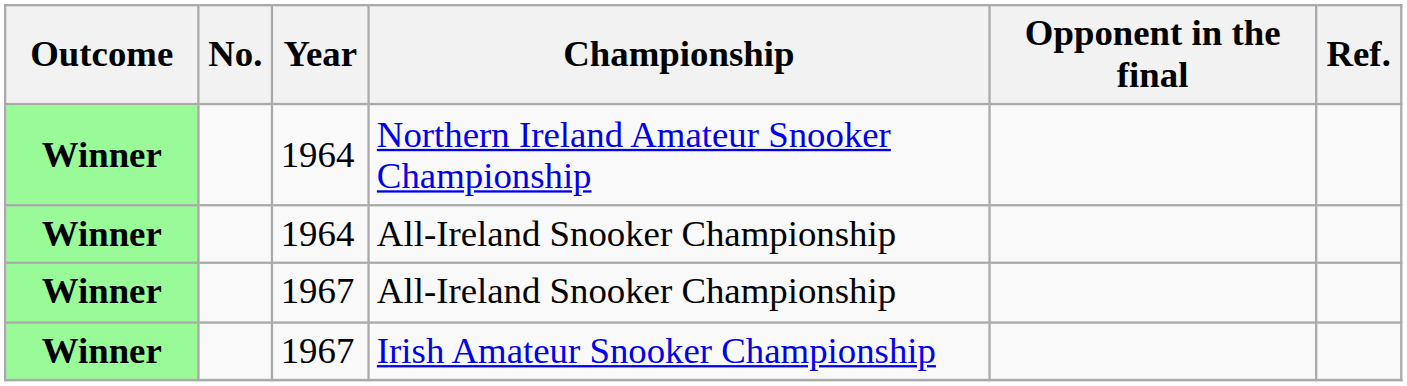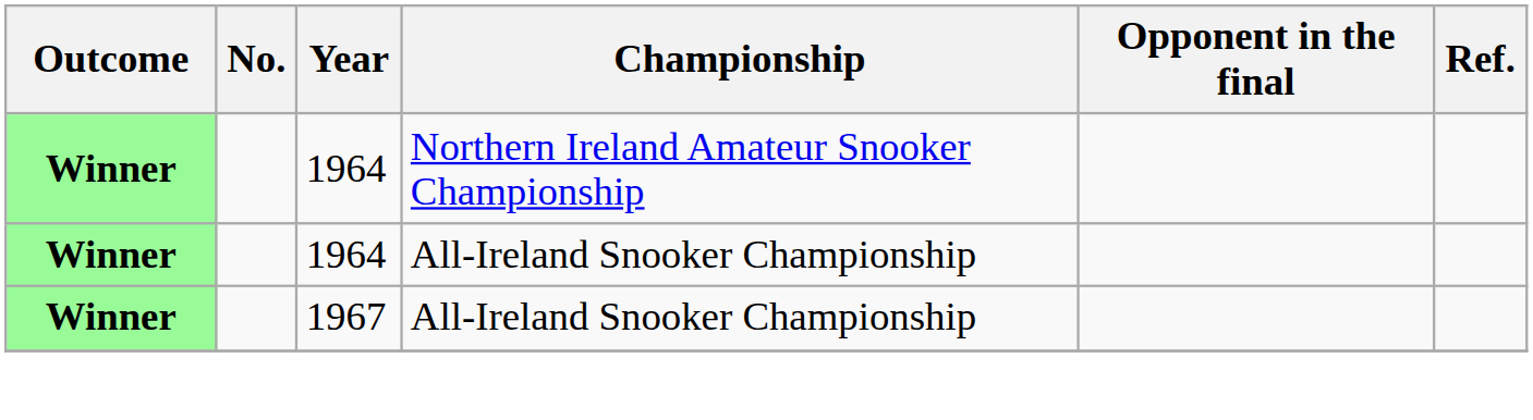 <table class="sortable wikitable plainrowheaders">
 <tr>
 <th scope="col" width="80">Outcome</th>
 <th scope="col" width="25">No.</th>
 <th scope="col" width="35">Year</th>
 <th scope="col" width="300">Championship</th>
 <th scope="col" width="150">Opponent in the final</th>
 <th scope="col" class="unsortable" width="30">Ref.</th>
 </tr>
 <tr>
 <th scope="row" style="background:#98FB98">Winner</th>
 <td></td>
 <td>1964</td>
 <td><a href='#'>Northern Ireland Amateur Snooker Championship</a></td>
 <td></td>
 <td align="center"></td>
 </tr>
 <tr>
 <th scope="row" style="background:#98FB98">Winner</th>
 <td></td>
 <td>1964</td>
 <td>All-Ireland Snooker Championship</td>
 <td></td>
 <td align="center"></td>
 </tr>
 <tr>
 <th scope="row" style="background:#98FB98">Winner</th>
 <td></td>
 <td>1967</td>
 <td>All-Ireland Snooker Championship</td>
 <td></td>
 <td align="center"></td>
 </tr>
 <tr>
-<th scope="row" style="background:#98FB98">Winner</th>
-<td></td>
-<td>1967</td>
-<td><a href='#'>Irish Amateur Snooker Championship</a></td>
-<td></td>
-<td align="center"></td>
-</tr>
-<tr>
 </tr>
 </table>
